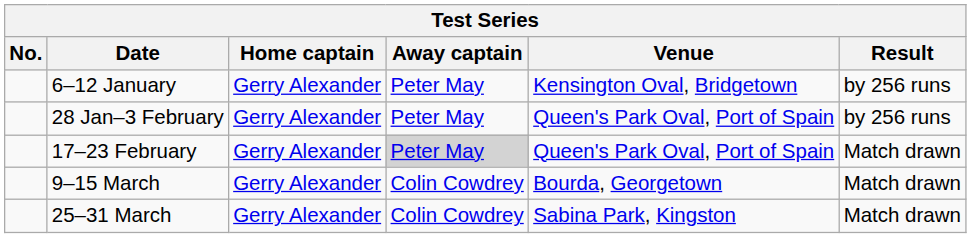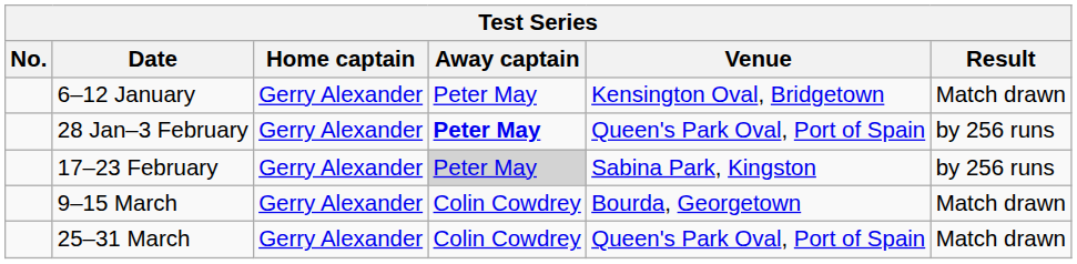 <table class="wikitable">
 <tr>
 <th colspan="9">Test Series</th>
 </tr>
 <tr>
 <th>No.</th>
 <th>Date</th>
 <th>Home captain</th>
 <th>Away captain</th>
 <th>Venue</th>
 <th>Result</th>
 </tr>
 <tr>
 <td></td>
 <td>6–12 January</td>
 <td><a href='#'>Gerry Alexander</a></td>
 <td><a href='#'>Peter May</a></td>
 <td><a href='#'>Kensington Oval</a>, <a href='#'>Bridgetown</a></td>
-<td> by 256 runs</td>
+<td>Match drawn</td>
 </tr>
 <tr>
 <td></td>
 <td>28 Jan–3 February</td>
 <td><a href='#'>Gerry Alexander</a></td>
-<td><a href='#'>Peter May</a></td>
+<td><strong><a href='#'>Peter May</a></strong></td>
 <td><a href='#'>Queen's Park Oval</a>, <a href='#'>Port of Spain</a></td>
 <td> by 256 runs</td>
 </tr>
 <tr>
 <td></td>
 <td>17–23 February</td>
 <td><a href='#'>Gerry Alexander</a></td>
 <td style="background: lightgrey;"><a href='#'>Peter May</a></td>
-<td><a href='#'>Queen's Park Oval</a>, <a href='#'>Port of Spain</a></td>
-<td>Match drawn</td>
+<td><a href='#'>Sabina Park</a>, <a href='#'>Kingston</a></td>
+<td> by 256 runs</td>
 </tr>
 <tr>
 <td></td>
 <td>9–15 March</td>
 <td><a href='#'>Gerry Alexander</a></td>
 <td><a href='#'>Colin Cowdrey</a></td>
 <td><a href='#'>Bourda</a>, <a href='#'>Georgetown</a></td>
 <td>Match drawn</td>
 </tr>
 <tr>
 <td></td>
 <td>25–31 March</td>
 <td><a href='#'>Gerry Alexander</a></td>
 <td><a href='#'>Colin Cowdrey</a></td>
-<td><a href='#'>Sabina Park</a>, <a href='#'>Kingston</a></td>
+<td><a href='#'>Queen's Park Oval</a>, <a href='#'>Port of Spain</a></td>
 <td>Match drawn</td>
 </tr>
 </table>
